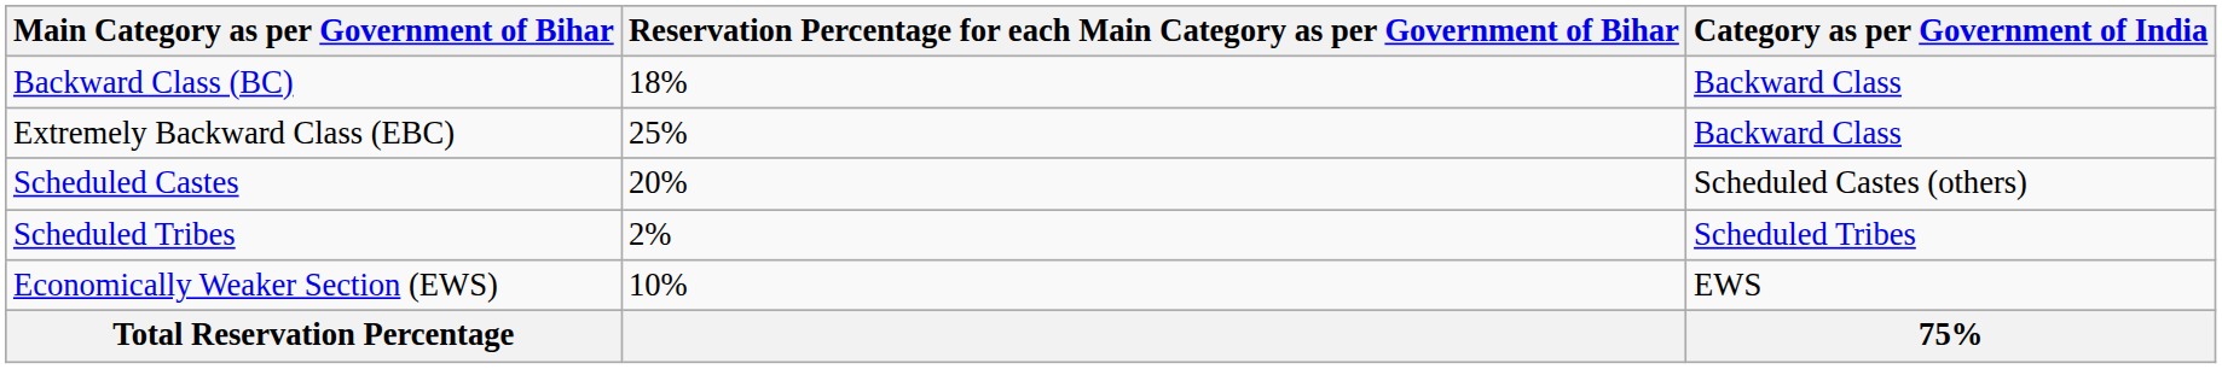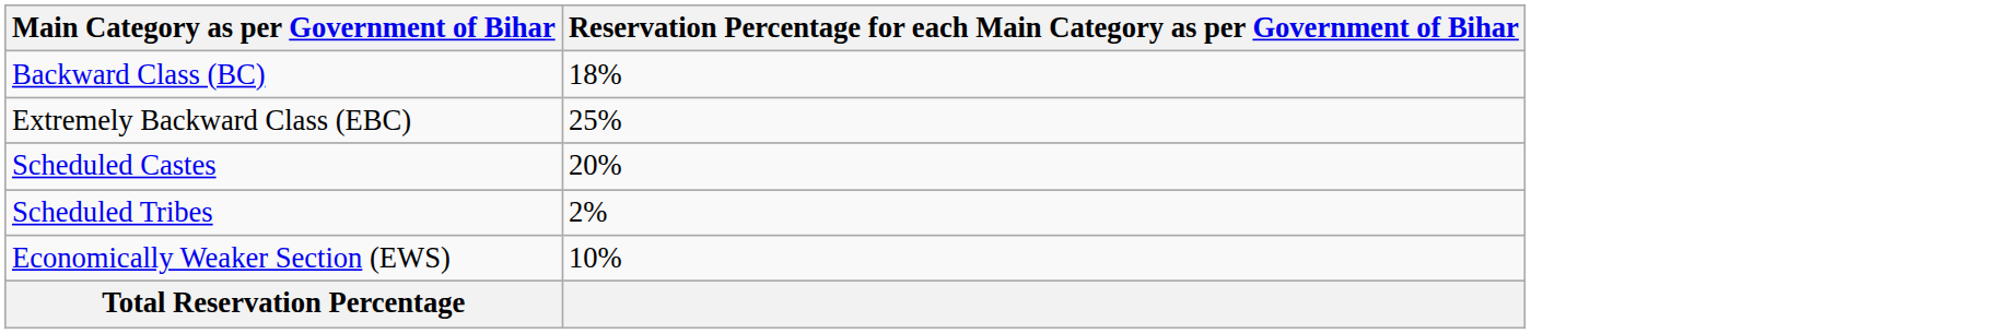 <table class="wikitable">
 <tr>
 <th style="background:; color:black;">Main Category as per <a href='#'>Government of Bihar</a></th>
 <th style="background:; color:black;">Reservation Percentage for each Main Category as per <a href='#'>Government of Bihar</a></th>
-<th style="background:; color:black;">Category as per <a href='#'>Government of India</a></th>
 </tr>
 <tr>
 <td><a href='#'>Backward Class (BC)</a></td>
 <td>18%</td>
-<td><a href='#'>Backward Class</a></td>
 </tr>
 <tr>
 <td>Extremely Backward Class (EBC)</td>
 <td>25%</td>
-<td><a href='#'>Backward Class</a></td>
 </tr>
 <tr>
 <td><a href='#'>Scheduled Castes</a></td>
 <td>20%</td>
-<td>Scheduled Castes (others)</td>
 </tr>
 <tr>
 <td><a href='#'>Scheduled Tribes</a></td>
 <td>2%</td>
-<td><a href='#'>Scheduled Tribes</a></td>
 </tr>
 <tr>
 <td><a href='#'>Economically Weaker Section</a> (EWS)</td>
 <td>10%</td>
-<td>EWS</td>
 </tr>
 <tr>
 <th>Total Reservation Percentage</th>
 <th></th>
-<th>75%</th>
 </tr>
 </table>
